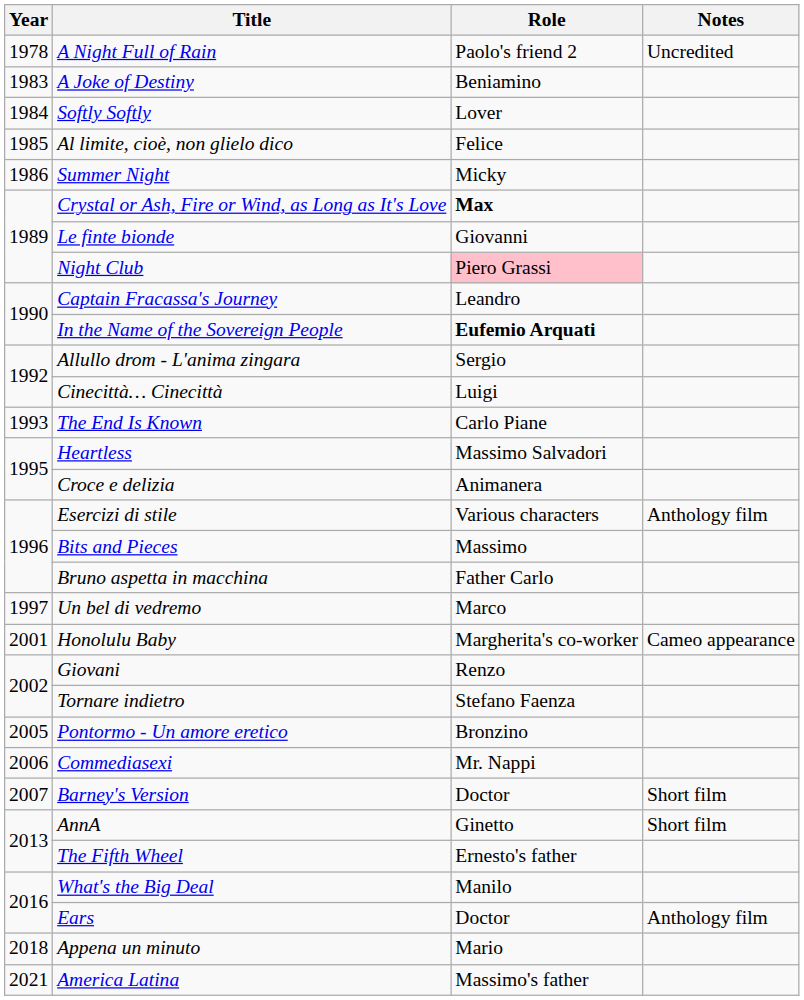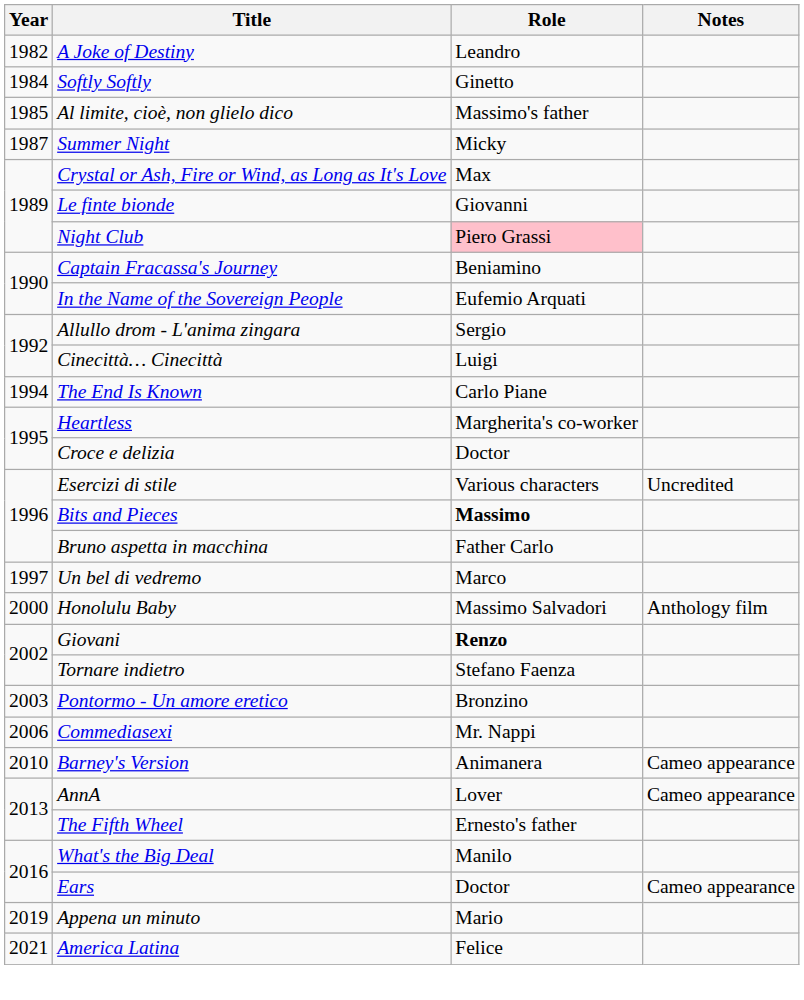 <table class="wikitable">
 <tr>
 <th>Year</th>
 <th>Title</th>
 <th>Role</th>
 <th>Notes</th>
 </tr>
 <tr>
-<td>1978</td>
-<td><em><a href='#'>A Night Full of Rain</a></em></td>
-<td>Paolo's friend 2</td>
-<td>Uncredited</td>
-</tr>
-<tr>
-<td>1983</td>
+<td>1982</td>
 <td><em><a href='#'>A Joke of Destiny</a></em></td>
-<td>Beniamino</td>
+<td>Leandro</td>
 <td></td>
 </tr>
 <tr>
 <td>1984</td>
 <td><em><a href='#'>Softly Softly</a></em></td>
-<td>Lover</td>
+<td>Ginetto</td>
 <td></td>
 </tr>
 <tr>
 <td>1985</td>
 <td><em>Al limite, cioè, non glielo dico</em></td>
-<td>Felice</td>
+<td>Massimo's father</td>
 <td></td>
 </tr>
 <tr>
-<td>1986</td>
+<td>1987</td>
 <td><em><a href='#'>Summer Night</a></em></td>
 <td>Micky</td>
 <td></td>
 </tr>
 <tr>
 <td rowspan="3">1989</td>
 <td><em><a href='#'>Crystal or Ash, Fire or Wind, as Long as It's Love</a></em></td>
-<td><strong>Max</strong></td>
+<td>Max</td>
 <td></td>
 </tr>
 <tr>
 <td><em><a href='#'>Le finte bionde</a></em></td>
 <td>Giovanni</td>
 <td></td>
 </tr>
 <tr>
 <td><em><a href='#'>Night Club</a></em></td>
 <td style="background: pink;">Piero Grassi</td>
 <td></td>
 </tr>
 <tr>
 <td rowspan="2">1990</td>
 <td><em><a href='#'>Captain Fracassa's Journey</a></em></td>
-<td>Leandro</td>
+<td>Beniamino</td>
 <td></td>
 </tr>
 <tr>
 <td><em><a href='#'>In the Name of the Sovereign People</a></em></td>
-<td><strong>Eufemio Arquati</strong></td>
+<td>Eufemio Arquati</td>
 <td></td>
 </tr>
 <tr>
 <td rowspan="2">1992</td>
 <td><em>Allullo drom - L'anima zingara</em></td>
 <td>Sergio</td>
 <td></td>
 </tr>
 <tr>
 <td><em>Cinecittà… Cinecittà</em></td>
 <td>Luigi</td>
 <td></td>
 </tr>
 <tr>
-<td>1993</td>
+<td>1994</td>
 <td><em><a href='#'>The End Is Known</a></em></td>
 <td>Carlo Piane</td>
 <td></td>
 </tr>
 <tr>
 <td rowspan="2">1995</td>
 <td><em><a href='#'>Heartless</a></em></td>
-<td>Massimo Salvadori</td>
+<td>Margherita's co-worker</td>
 <td></td>
 </tr>
 <tr>
 <td><em>Croce e delizia</em></td>
-<td>Animanera</td>
+<td>Doctor</td>
 <td></td>
 </tr>
 <tr>
 <td rowspan="3">1996</td>
 <td><em>Esercizi di stile</em></td>
 <td>Various characters</td>
-<td>Anthology film</td>
+<td>Uncredited</td>
 </tr>
 <tr>
 <td><em><a href='#'>Bits and Pieces</a></em></td>
-<td>Massimo</td>
+<td><strong>Massimo</strong></td>
 <td></td>
 </tr>
 <tr>
 <td><em>Bruno aspetta in macchina</em></td>
 <td>Father Carlo</td>
 <td></td>
 </tr>
 <tr>
 <td>1997</td>
 <td><em>Un bel di vedremo</em></td>
 <td>Marco</td>
 <td></td>
 </tr>
 <tr>
-<td>2001</td>
+<td>2000</td>
 <td><em>Honolulu Baby</em></td>
-<td>Margherita's co-worker</td>
-<td>Cameo appearance</td>
+<td>Massimo Salvadori</td>
+<td>Anthology film</td>
 </tr>
 <tr>
 <td rowspan="2">2002</td>
 <td><em>Giovani</em></td>
-<td>Renzo</td>
+<td><strong>Renzo</strong></td>
 <td></td>
 </tr>
 <tr>
 <td><em>Tornare indietro</em></td>
 <td>Stefano Faenza</td>
 <td></td>
 </tr>
 <tr>
-<td>2005</td>
+<td>2003</td>
 <td><em><a href='#'>Pontormo - Un amore eretico</a></em></td>
 <td>Bronzino</td>
 <td></td>
 </tr>
 <tr>
 <td>2006</td>
 <td><em><a href='#'>Commediasexi</a></em></td>
 <td>Mr. Nappi</td>
 <td></td>
 </tr>
 <tr>
-<td>2007</td>
+<td>2010</td>
 <td><em><a href='#'>Barney's Version</a></em></td>
-<td>Doctor</td>
-<td>Short film</td>
+<td>Animanera</td>
+<td>Cameo appearance</td>
 </tr>
 <tr>
 <td rowspan="2">2013</td>
 <td><em>AnnA</em></td>
-<td>Ginetto</td>
-<td>Short film</td>
+<td>Lover</td>
+<td>Cameo appearance</td>
 </tr>
 <tr>
 <td><em><a href='#'>The Fifth Wheel</a></em></td>
 <td>Ernesto's father</td>
 <td></td>
 </tr>
 <tr>
 <td rowspan="2">2016</td>
 <td><em><a href='#'>What's the Big Deal</a></em></td>
 <td>Manilo</td>
 <td></td>
 </tr>
 <tr>
 <td><em><a href='#'>Ears</a></em></td>
 <td>Doctor</td>
-<td>Anthology film</td>
+<td>Cameo appearance</td>
 </tr>
 <tr>
-<td>2018</td>
+<td>2019</td>
 <td><em>Appena un minuto</em></td>
 <td>Mario</td>
 <td></td>
 </tr>
 <tr>
 <td>2021</td>
 <td><em><a href='#'>America Latina</a></em></td>
-<td>Massimo's father</td>
+<td>Felice</td>
 <td></td>
 </tr>
 </table>
